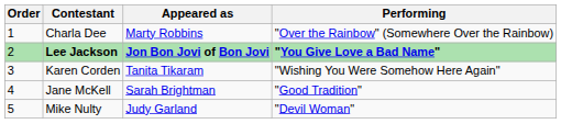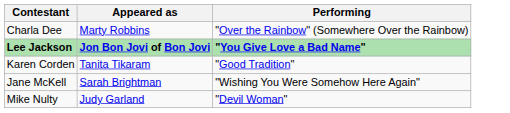 <table class="wikitable">
 <tr>
-<th>Order</th>
 <th>Contestant</th>
 <th>Appeared as</th>
 <th>Performing</th>
 </tr>
 <tr>
-<td>1</td>
 <td>Charla Dee</td>
 <td><a href='#'>Marty Robbins</a></td>
 <td>"<a href='#'>Over the Rainbow</a>" (Somewhere Over the Rainbow)</td>
 </tr>
 <tr style="background:#ACE1AF;">
-<td>2</td>
 <td><strong>Lee Jackson</strong></td>
 <td><strong><a href='#'>Jon Bon Jovi</a> of <a href='#'>Bon Jovi</a></strong></td>
 <td><strong>"<a href='#'>You Give Love a Bad Name</a>"</strong></td>
 </tr>
 <tr>
-<td>3</td>
 <td>Karen Corden</td>
 <td><a href='#'>Tanita Tikaram</a></td>
+<td>"<a href='#'>Good Tradition</a>"</td>
+</tr>
+<tr>
+<td>Jane McKell</td>
+<td><a href='#'>Sarah Brightman</a></td>
 <td>"Wishing You Were Somehow Here Again"</td>
 </tr>
 <tr>
-<td>4</td>
-<td>Jane McKell</td>
-<td><a href='#'>Sarah Brightman</a></td>
-<td>"<a href='#'>Good Tradition</a>"</td>
-</tr>
-<tr>
-<td>5</td>
 <td>Mike Nulty</td>
 <td><a href='#'>Judy Garland</a></td>
 <td>"<a href='#'>Devil Woman</a>"</td>
 </tr>
 </table>
